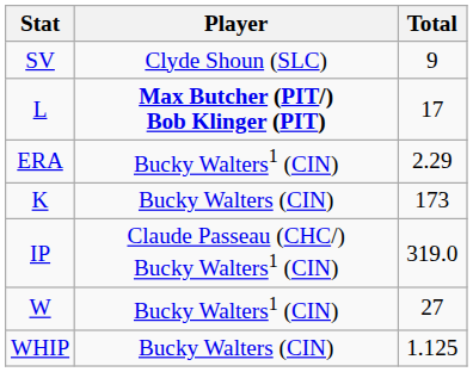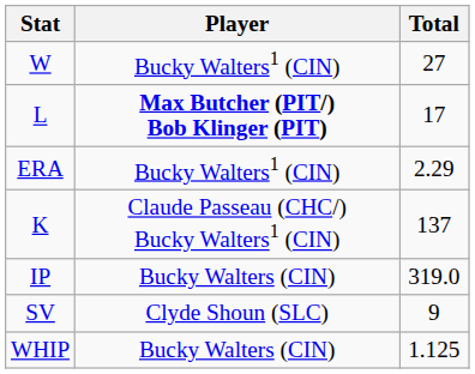 <table class="wikitable" style="text-align:center;">
 <tr>
 <th style="width:15%;">Stat</th>
 <th>Player</th>
 <th style="width:15%;">Total</th>
 </tr>
 <tr>
-<td><a href='#'>SV</a></td>
-<td><a href='#'>Clyde Shoun</a> (<a href='#'>SLC</a>)</td>
-<td>9</td>
+<td><a href='#'>W</a></td>
+<td><a href='#'>Bucky Walters</a><sup>1</sup> (<a href='#'>CIN</a>)</td>
+<td>27</td>
 </tr>
 <tr>
 <td><a href='#'>L</a></td>
 <td><strong><a href='#'>Max Butcher</a> (<a href='#'>PIT</a>/)<br><a href='#'>Bob Klinger</a> (<a href='#'>PIT</a>)</strong></td>
 <td>17</td>
 </tr>
 <tr>
 <td><a href='#'>ERA</a></td>
 <td><a href='#'>Bucky Walters</a><sup>1</sup> (<a href='#'>CIN</a>)</td>
 <td>2.29</td>
 </tr>
 <tr>
 <td><a href='#'>K</a></td>
-<td><a href='#'>Bucky Walters</a> (<a href='#'>CIN</a>)</td>
-<td>173</td>
+<td><a href='#'>Claude Passeau</a> (<a href='#'>CHC</a>/)<br><a href='#'>Bucky Walters</a><sup>1</sup> (<a href='#'>CIN</a>)</td>
+<td>137</td>
 </tr>
 <tr>
 <td><a href='#'>IP</a></td>
-<td><a href='#'>Claude Passeau</a> (<a href='#'>CHC</a>/)<br><a href='#'>Bucky Walters</a><sup>1</sup> (<a href='#'>CIN</a>)</td>
+<td><a href='#'>Bucky Walters</a> (<a href='#'>CIN</a>)</td>
 <td>319.0</td>
 </tr>
 <tr>
-<td><a href='#'>W</a></td>
-<td><a href='#'>Bucky Walters</a><sup>1</sup> (<a href='#'>CIN</a>)</td>
-<td>27</td>
+<td><a href='#'>SV</a></td>
+<td><a href='#'>Clyde Shoun</a> (<a href='#'>SLC</a>)</td>
+<td>9</td>
 </tr>
 <tr>
 <td><a href='#'>WHIP</a></td>
 <td><a href='#'>Bucky Walters</a> (<a href='#'>CIN</a>)</td>
 <td>1.125</td>
 </tr>
 </table>
